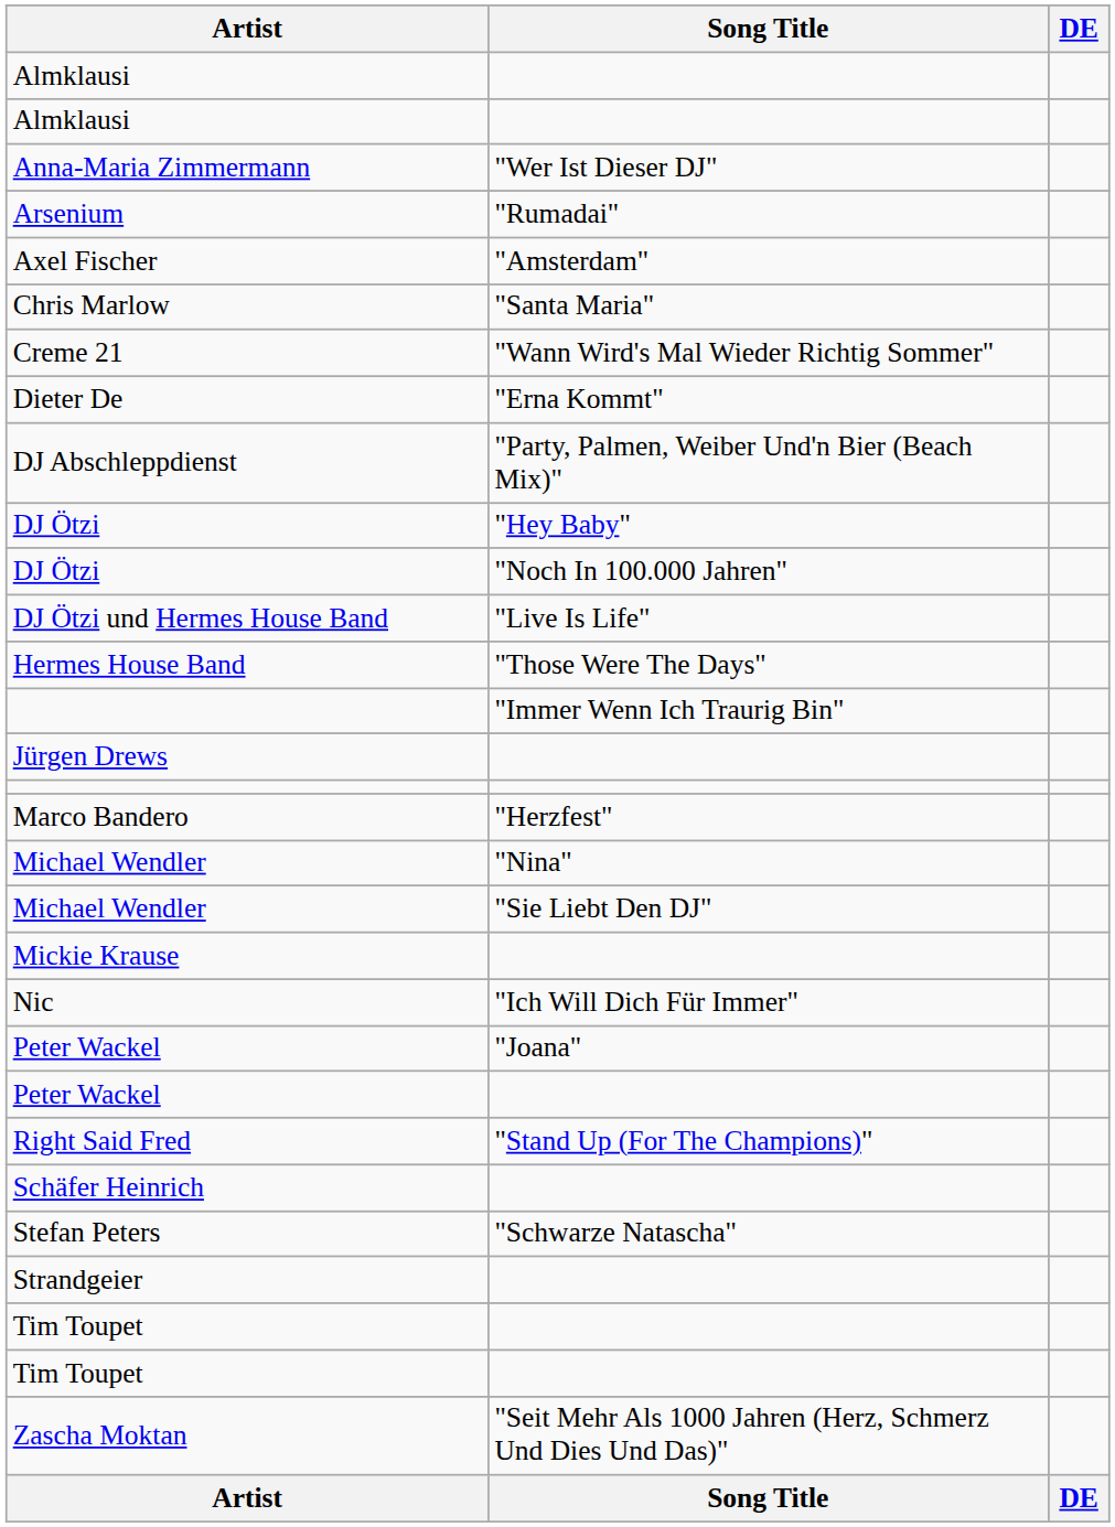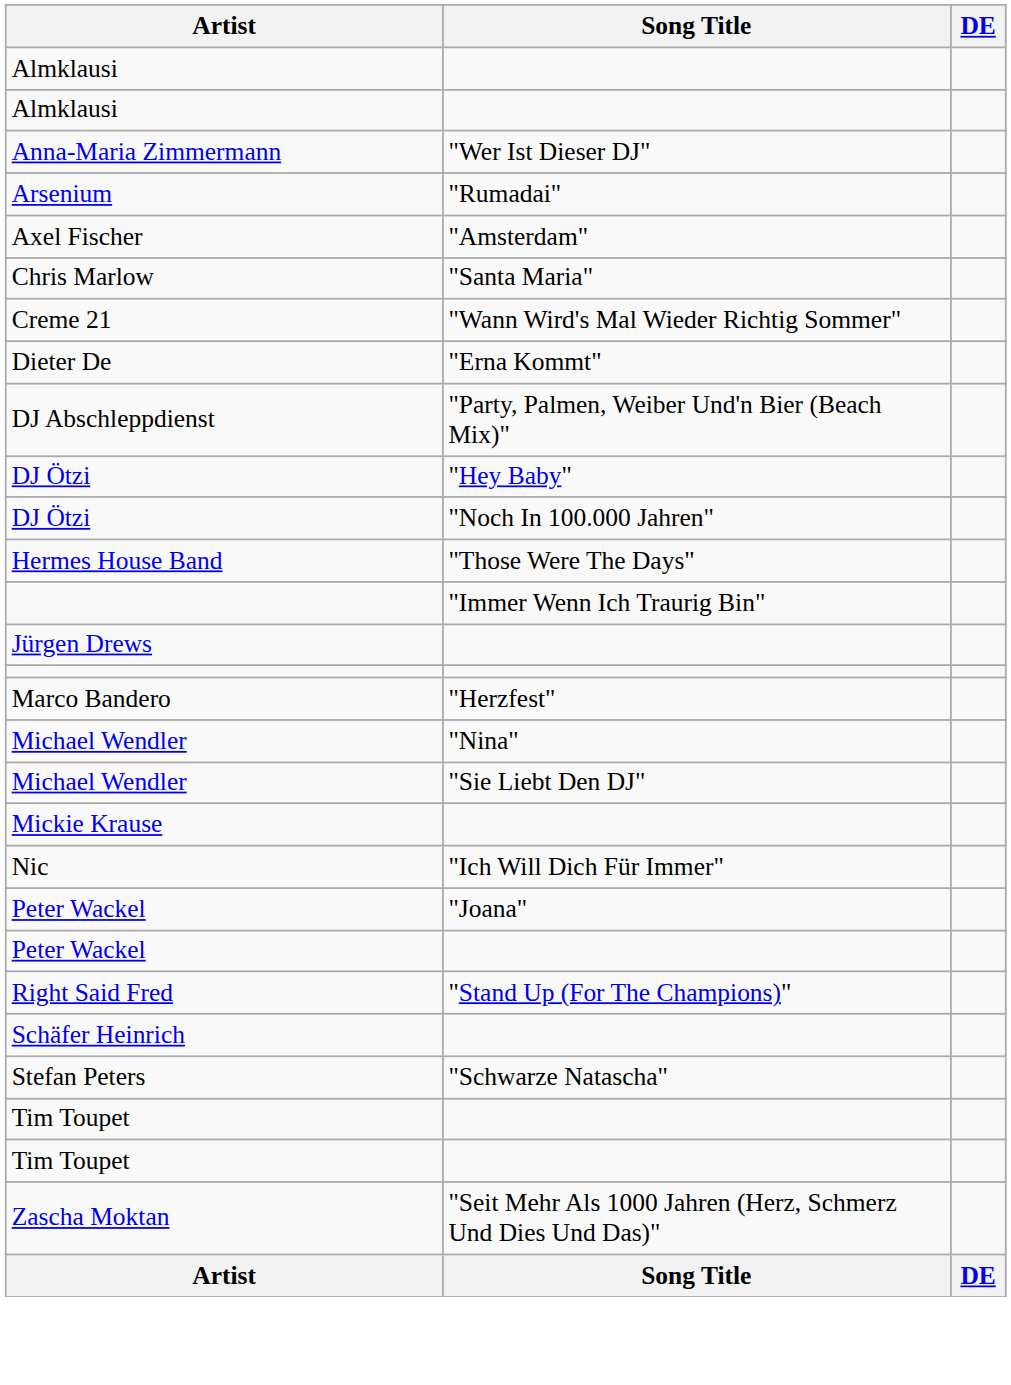 <table class="wikitable sortable" style="font-size:90%; text-align:left; margin: 5px;">
 <tr>
 <th style="width:240px;">Artist</th>
 <th style="width:280px;">Song Title</th>
 <th width=25px><a href='#'>DE</a></th>
 </tr>
 <tr>
 <td>Almklausi</td>
 <td></td>
 <td></td>
 </tr>
 <tr>
 <td>Almklausi</td>
 <td></td>
 <td></td>
 </tr>
 <tr>
 <td><a href='#'>Anna-Maria Zimmermann</a></td>
 <td>"Wer Ist Dieser DJ"</td>
 <td></td>
 </tr>
 <tr>
 <td><a href='#'>Arsenium</a></td>
 <td>"Rumadai"</td>
 <td></td>
 </tr>
 <tr>
 <td>Axel Fischer</td>
 <td>"Amsterdam"</td>
 <td></td>
 </tr>
 <tr>
 <td>Chris Marlow</td>
 <td>"Santa Maria"</td>
 <td></td>
 </tr>
 <tr>
 <td>Creme 21</td>
 <td>"Wann Wird's Mal Wieder Richtig Sommer"</td>
 <td></td>
 </tr>
 <tr>
 <td>Dieter De</td>
 <td>"Erna Kommt"</td>
 <td></td>
 </tr>
 <tr>
 <td>DJ Abschleppdienst</td>
 <td>"Party, Palmen, Weiber Und'n Bier (Beach Mix)"</td>
 <td></td>
 </tr>
 <tr>
 <td><a href='#'>DJ Ötzi</a></td>
 <td>"<a href='#'>Hey Baby</a>"</td>
 <td></td>
 </tr>
 <tr>
 <td><a href='#'>DJ Ötzi</a></td>
 <td>"Noch In 100.000 Jahren"</td>
-<td></td>
-</tr>
-<tr>
-<td><a href='#'>DJ Ötzi</a> und <a href='#'>Hermes House Band</a></td>
-<td>"Live Is Life"</td>
 <td></td>
 </tr>
 <tr>
 <td><a href='#'>Hermes House Band</a></td>
 <td>"Those Were The Days"</td>
 <td></td>
 </tr>
 <tr>
 <td></td>
 <td>"Immer Wenn Ich Traurig Bin"</td>
 <td></td>
 </tr>
 <tr>
 <td><a href='#'>Jürgen Drews</a></td>
 <td></td>
 <td></td>
 </tr>
 <tr>
 <td></td>
 <td></td>
 <td></td>
 </tr>
 <tr>
 <td>Marco Bandero</td>
 <td>"Herzfest"</td>
 <td></td>
 </tr>
 <tr>
 <td><a href='#'>Michael Wendler</a></td>
 <td>"Nina"</td>
 <td></td>
 </tr>
 <tr>
 <td><a href='#'>Michael Wendler</a></td>
 <td>"Sie Liebt Den DJ"</td>
 <td></td>
 </tr>
 <tr>
 <td><a href='#'>Mickie Krause</a></td>
 <td></td>
 <td></td>
 </tr>
 <tr>
 <td>Nic</td>
 <td>"Ich Will Dich Für Immer"</td>
 <td></td>
 </tr>
 <tr>
 <td><a href='#'>Peter Wackel</a></td>
 <td>"Joana"</td>
 <td></td>
 </tr>
 <tr>
 <td><a href='#'>Peter Wackel</a></td>
 <td></td>
 <td></td>
 </tr>
 <tr>
 <td><a href='#'>Right Said Fred</a></td>
 <td>"<a href='#'>Stand Up (For The Champions)</a>"</td>
 <td></td>
 </tr>
 <tr>
 <td><a href='#'>Schäfer Heinrich</a></td>
 <td></td>
 <td></td>
 </tr>
 <tr>
 <td>Stefan Peters</td>
 <td>"Schwarze Natascha"</td>
 <td></td>
 </tr>
 <tr>
-<td>Strandgeier</td>
-<td></td>
-<td></td>
-</tr>
-<tr>
 <td>Tim Toupet</td>
 <td></td>
 <td></td>
 </tr>
 <tr>
 <td>Tim Toupet</td>
 <td></td>
 <td></td>
 </tr>
 <tr>
 <td><a href='#'>Zascha Moktan</a></td>
 <td>"Seit Mehr Als 1000 Jahren (Herz, Schmerz Und Dies Und Das)"</td>
 <td></td>
 </tr>
 <tr class="sortbottom">
 <th>Artist</th>
 <th>Song Title</th>
 <th><a href='#'>DE</a></th>
 </tr>
 </table>
